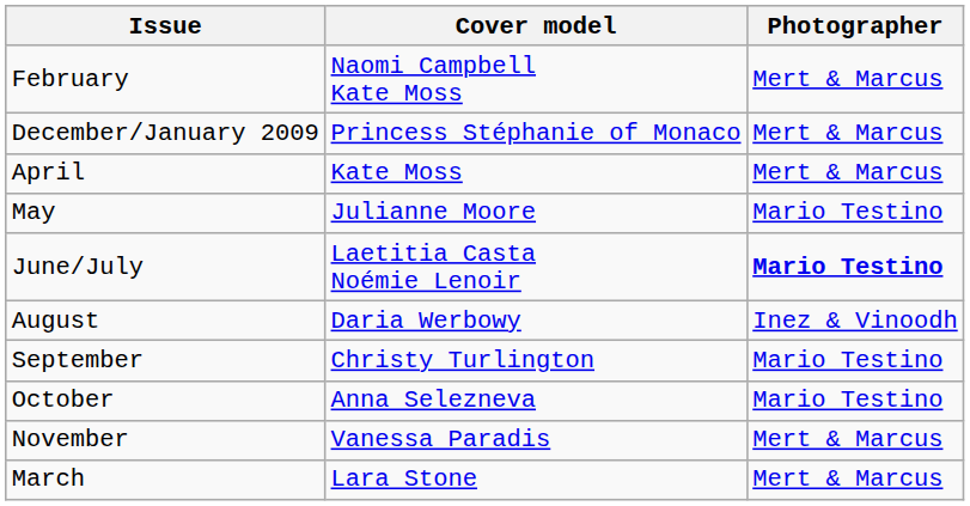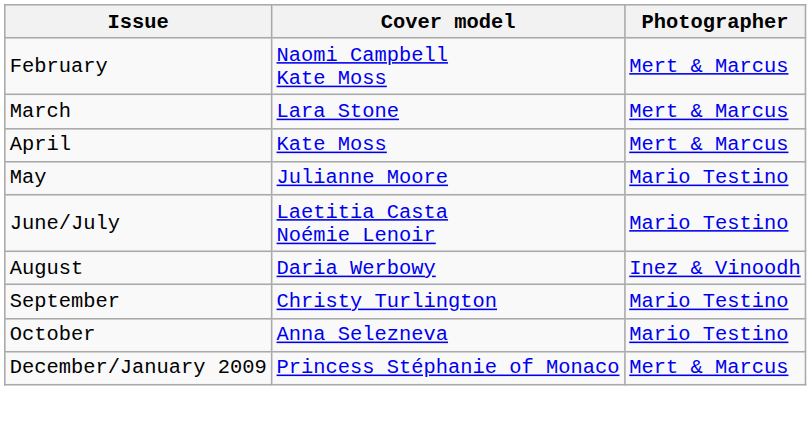 <table class="sortable wikitable">
 <tr>
 <th>Issue</th>
 <th>Cover model</th>
 <th>Photographer</th>
 </tr>
 <tr>
 <td>February</td>
 <td><a href='#'>Naomi Campbell</a><br><a href='#'>Kate Moss</a></td>
 <td><a href='#'>Mert & Marcus</a></td>
 </tr>
 <tr>
-<td>December/January 2009</td>
-<td><a href='#'>Princess Stéphanie of Monaco</a></td>
+<td>March</td>
+<td><a href='#'>Lara Stone</a></td>
 <td><a href='#'>Mert & Marcus</a></td>
 </tr>
 <tr>
 <td>April</td>
 <td><a href='#'>Kate Moss</a></td>
 <td><a href='#'>Mert & Marcus</a></td>
 </tr>
 <tr>
 <td>May</td>
 <td><a href='#'>Julianne Moore</a></td>
 <td><a href='#'>Mario Testino</a></td>
 </tr>
 <tr>
 <td>June/July</td>
 <td><a href='#'>Laetitia Casta</a><br><a href='#'>Noémie Lenoir</a></td>
-<td><strong><a href='#'>Mario Testino</a></strong></td>
+<td><a href='#'>Mario Testino</a></td>
 </tr>
 <tr>
 <td>August</td>
 <td><a href='#'>Daria Werbowy</a></td>
 <td><a href='#'>Inez & Vinoodh</a></td>
 </tr>
 <tr>
 <td>September</td>
 <td><a href='#'>Christy Turlington</a></td>
 <td><a href='#'>Mario Testino</a></td>
 </tr>
 <tr>
 <td>October</td>
 <td><a href='#'>Anna Selezneva</a></td>
 <td><a href='#'>Mario Testino</a></td>
 </tr>
 <tr>
-<td>November</td>
-<td><a href='#'>Vanessa Paradis</a></td>
-<td><a href='#'>Mert & Marcus</a></td>
-</tr>
-<tr>
-<td>March</td>
-<td><a href='#'>Lara Stone</a></td>
+<td>December/January 2009</td>
+<td><a href='#'>Princess Stéphanie of Monaco</a></td>
 <td><a href='#'>Mert & Marcus</a></td>
 </tr>
 </table>
